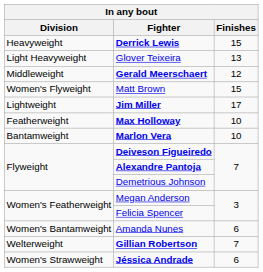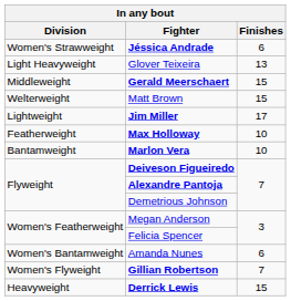 <table class=wikitable>
 <tr>
 <th colspan=3>In any bout</th>
 </tr>
 <tr>
 <th>Division</th>
 <th>Fighter</th>
 <th>Finishes</th>
 </tr>
 <tr>
-<td>Heavyweight</td>
-<td> <strong><a href='#'>Derrick Lewis</a></strong></td>
-<td align=center>15</td>
+<td>Women's Strawweight</td>
+<td><strong> <a href='#'>Jéssica Andrade</a></strong></td>
+<td align=center>6</td>
 </tr>
 <tr>
 <td>Light Heavyweight</td>
 <td> <a href='#'>Glover Teixeira</a></td>
 <td align=center>13</td>
 </tr>
 <tr>
 <td>Middleweight</td>
 <td> <strong><a href='#'>Gerald Meerschaert</a></strong></td>
-<td align=center>12</td>
+<td align=center>15</td>
 </tr>
 <tr>
-<td>Women's Flyweight</td>
+<td>Welterweight</td>
 <td> <a href='#'>Matt Brown</a></td>
 <td align=center>15</td>
 </tr>
 <tr>
 <td>Lightweight</td>
 <td><strong> <a href='#'>Jim Miller</a></strong></td>
 <td align=center>17</td>
 </tr>
 <tr>
 <td>Featherweight</td>
 <td><strong> <a href='#'>Max Holloway</a></strong></td>
 <td align=center>10</td>
 </tr>
 <tr>
 <td>Bantamweight</td>
 <td><strong> <a href='#'>Marlon Vera</a> </strong></td>
 <td align=center>10</td>
 </tr>
 <tr>
 <td rowspan=3>Flyweight</td>
 <td> <strong><a href='#'>Deiveson Figueiredo</a></strong></td>
 <td align=center rowspan=3>7</td>
 </tr>
 <tr>
 <td> <strong><a href='#'>Alexandre Pantoja</a></strong></td>
 </tr>
 <tr>
 <td> <a href='#'>Demetrious Johnson</a></td>
 </tr>
 <tr>
 <td rowspan=2>Women's Featherweight</td>
 <td> <a href='#'>Megan Anderson</a></td>
 <td align=center rowspan=2>3</td>
 </tr>
 <tr>
 <td> <a href='#'>Felicia Spencer</a></td>
 </tr>
 <tr>
 <td>Women's Bantamweight</td>
 <td> <a href='#'>Amanda Nunes</a></td>
 <td align=center>6</td>
 </tr>
 <tr>
-<td>Welterweight</td>
+<td>Women's Flyweight</td>
 <td> <strong><a href='#'>Gillian Robertson</a></strong></td>
 <td align=center>7</td>
 </tr>
 <tr>
-<td>Women's Strawweight</td>
-<td><strong> <a href='#'>Jéssica Andrade</a></strong></td>
-<td align=center>6</td>
+<td>Heavyweight</td>
+<td> <strong><a href='#'>Derrick Lewis</a></strong></td>
+<td align=center>15</td>
 </tr>
 </table>
